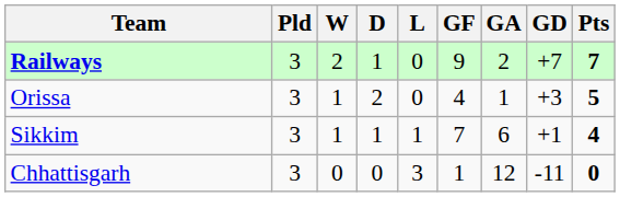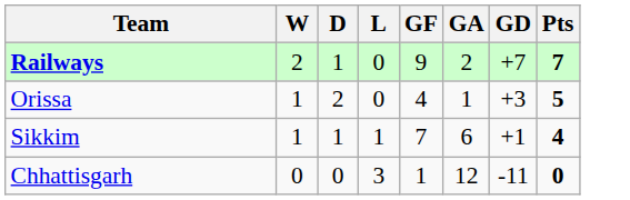 <table class="wikitable" style="text-align: center;">
 <tr>
 <th width="175">Team</th>
-<th width="20">Pld</th>
 <th width="20">W</th>
 <th width="20">D</th>
 <th width="20">L</th>
 <th width="20">GF</th>
 <th width="20">GA</th>
 <th width="20">GD</th>
 <th width="20">Pts</th>
 </tr>
 <tr bgcolor=#ccffcc>
 <td align=left><strong><a href='#'>Railways</a></strong></td>
-<td>3</td>
 <td>2</td>
 <td>1</td>
 <td>0</td>
 <td>9</td>
 <td>2</td>
 <td>+7</td>
 <td><strong>7</strong></td>
 </tr>
 <tr>
 <td align=left><a href='#'>Orissa</a></td>
-<td>3</td>
 <td>1</td>
 <td>2</td>
 <td>0</td>
 <td>4</td>
 <td>1</td>
 <td>+3</td>
 <td><strong>5</strong></td>
 </tr>
 <tr>
 <td align=left><a href='#'>Sikkim</a></td>
-<td>3</td>
 <td>1</td>
 <td>1</td>
 <td>1</td>
 <td>7</td>
 <td>6</td>
 <td>+1</td>
 <td><strong>4</strong></td>
 </tr>
 <tr>
 <td align=left><a href='#'>Chhattisgarh</a></td>
-<td>3</td>
 <td>0</td>
 <td>0</td>
 <td>3</td>
 <td>1</td>
 <td>12</td>
 <td>-11</td>
 <td><strong>0</strong></td>
 </tr>
 </table>
